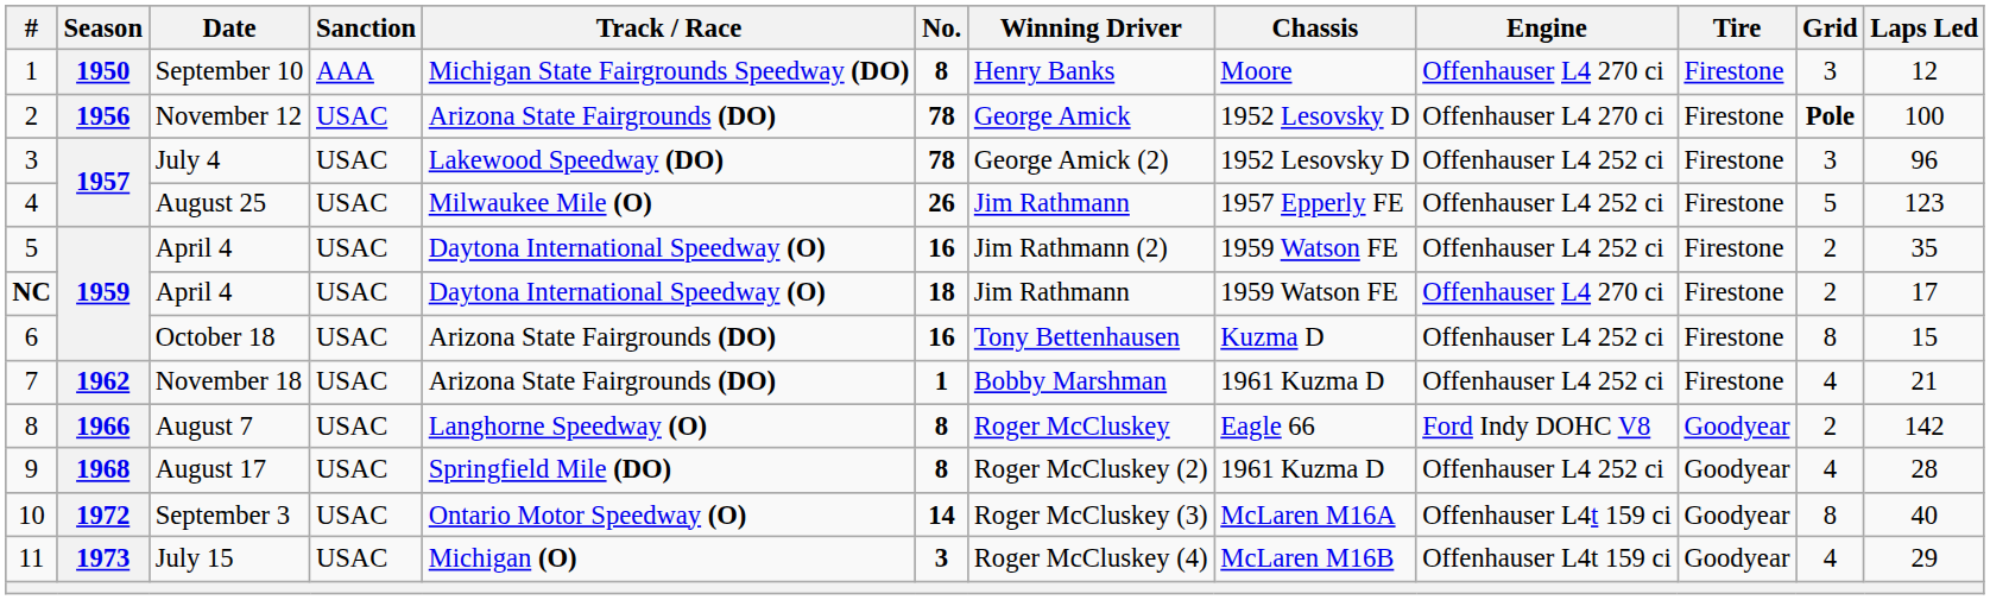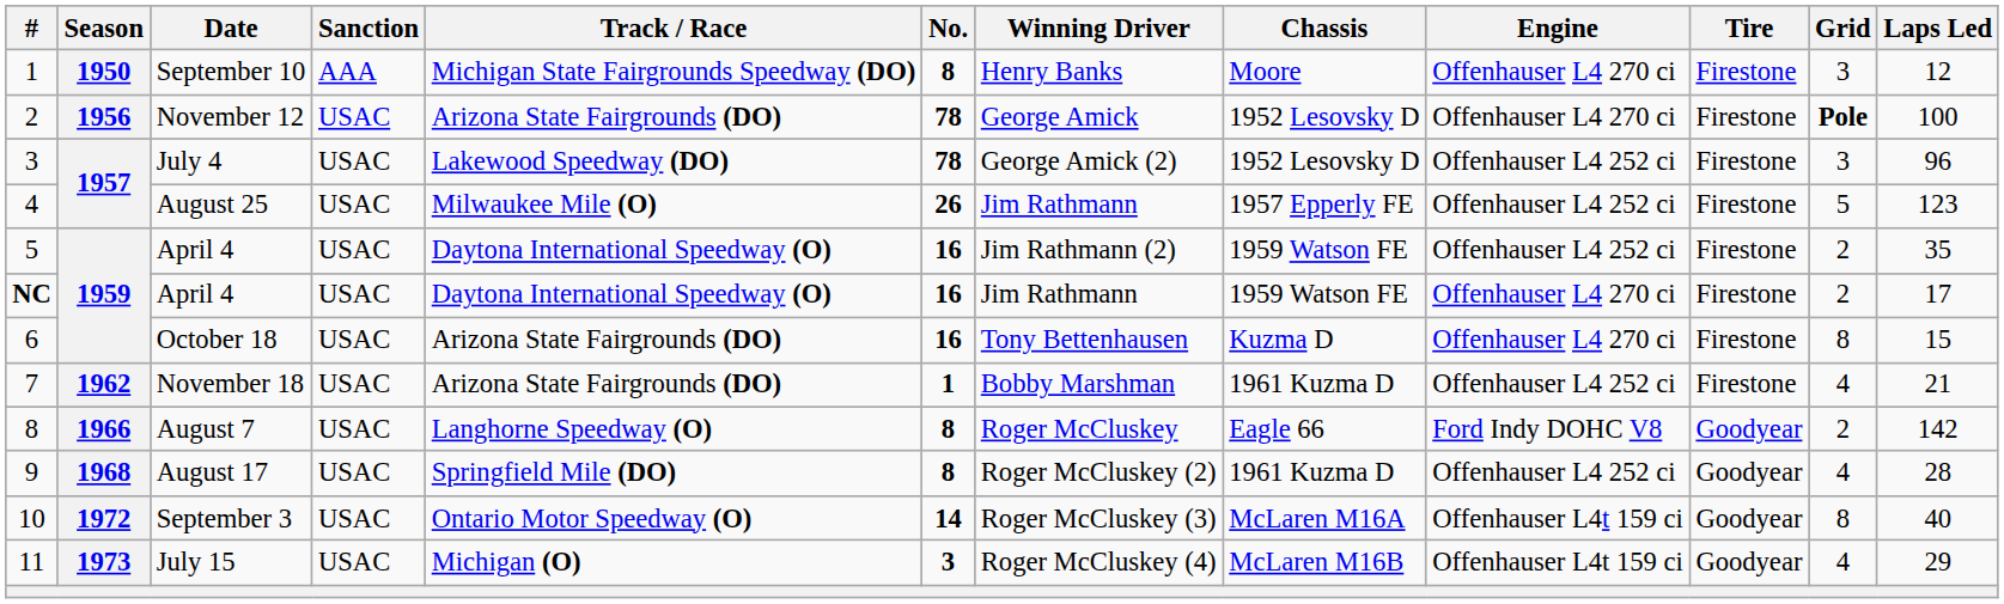 <table class="wikitable" style="font-size:85%;">
 <tr>
 <th>#</th>
 <th>Season</th>
 <th>Date</th>
 <th>Sanction</th>
 <th>Track / Race</th>
 <th>No.</th>
 <th>Winning Driver</th>
 <th>Chassis</th>
 <th>Engine</th>
 <th>Tire</th>
 <th>Grid</th>
 <th>Laps Led</th>
 </tr>
 <tr>
 <td align="center">1</td>
 <th><a href='#'>1950</a></th>
 <td>September 10</td>
 <td><a href='#'>AAA</a></td>
 <td><a href='#'>Michigan State Fairgrounds Speedway</a> <strong>(DO)</strong></td>
 <td align="center"><strong>8</strong></td>
 <td> <a href='#'>Henry Banks</a></td>
 <td><a href='#'>Moore</a></td>
 <td><a href='#'>Offenhauser</a> <a href='#'>L4</a> 270 ci</td>
 <td><a href='#'>Firestone</a></td>
 <td align="center">3</td>
 <td align="center">12</td>
 </tr>
 <tr>
 <td align="center">2</td>
 <th><a href='#'>1956</a></th>
 <td>November 12</td>
 <td><a href='#'>USAC</a></td>
 <td><a href='#'>Arizona State Fairgrounds</a> <strong>(DO)</strong></td>
 <td align="center"><strong>78</strong></td>
 <td> <a href='#'>George Amick</a></td>
 <td>1952 <a href='#'>Lesovsky</a> D</td>
 <td>Offenhauser L4 270 ci</td>
 <td>Firestone</td>
 <td align="center"><strong>Pole</strong></td>
 <td align="center">100</td>
 </tr>
 <tr>
 <td align="center">3</td>
 <th rowspan="2"><a href='#'>1957</a></th>
 <td>July 4</td>
 <td>USAC</td>
 <td><a href='#'>Lakewood Speedway</a> <strong>(DO)</strong></td>
 <td align="center"><strong>78</strong></td>
 <td> George Amick (2)</td>
 <td>1952 Lesovsky D</td>
 <td>Offenhauser L4 252 ci</td>
 <td>Firestone</td>
 <td align="center">3</td>
 <td align="center">96</td>
 </tr>
 <tr>
 <td align="center">4</td>
 <td>August 25</td>
 <td>USAC</td>
 <td><a href='#'>Milwaukee Mile</a> <strong>(O)</strong></td>
 <td align="center"><strong>26</strong></td>
 <td> <a href='#'>Jim Rathmann</a></td>
 <td>1957 <a href='#'>Epperly</a> FE</td>
 <td>Offenhauser L4 252 ci</td>
 <td>Firestone</td>
 <td align="center">5</td>
 <td align="center">123</td>
 </tr>
 <tr>
 <td align="center">5</td>
 <th rowspan="3"><a href='#'>1959</a></th>
 <td>April 4</td>
 <td>USAC</td>
 <td><a href='#'>Daytona International Speedway</a> <strong>(O)</strong></td>
 <td align="center"><strong>16</strong></td>
 <td> Jim Rathmann (2)</td>
 <td>1959 <a href='#'>Watson</a> FE</td>
 <td>Offenhauser L4 252 ci</td>
 <td>Firestone</td>
 <td align="center">2</td>
 <td align="center">35</td>
 </tr>
 <tr>
 <td align="center"><strong>NC</strong></td>
 <td>April 4</td>
 <td>USAC</td>
 <td><a href='#'>Daytona International Speedway</a> <strong>(O)</strong></td>
-<td align="center"><strong>18</strong></td>
+<td align="center"><strong>16</strong></td>
 <td> Jim Rathmann</td>
 <td>1959 Watson FE</td>
 <td><a href='#'>Offenhauser</a> <a href='#'>L4</a> 270 ci</td>
 <td>Firestone</td>
 <td align="center">2</td>
 <td align="center">17</td>
 </tr>
 <tr>
 <td align="center">6</td>
 <td>October 18</td>
 <td>USAC</td>
 <td>Arizona State Fairgrounds <strong>(DO)</strong></td>
 <td align="center"><strong>16</strong></td>
 <td> <a href='#'>Tony Bettenhausen</a></td>
 <td><a href='#'>Kuzma</a> D</td>
-<td>Offenhauser L4 252 ci</td>
+<td><a href='#'>Offenhauser</a> <a href='#'>L4</a> 270 ci</td>
 <td>Firestone</td>
 <td align="center">8</td>
 <td align="center">15</td>
 </tr>
 <tr>
 <td align="center">7</td>
 <th><a href='#'>1962</a></th>
 <td>November 18</td>
 <td>USAC</td>
 <td>Arizona State Fairgrounds <strong>(DO)</strong></td>
 <td align="center"><strong>1</strong></td>
 <td> <a href='#'>Bobby Marshman</a></td>
 <td>1961 Kuzma D</td>
 <td>Offenhauser L4 252 ci</td>
 <td>Firestone</td>
 <td align="center">4</td>
 <td align="center">21</td>
 </tr>
 <tr>
 <td align="center">8</td>
 <th><a href='#'>1966</a></th>
 <td>August 7</td>
 <td>USAC</td>
 <td><a href='#'>Langhorne Speedway</a> <strong>(O)</strong></td>
 <td align="center"><strong>8</strong></td>
 <td> <a href='#'>Roger McCluskey</a></td>
 <td><a href='#'>Eagle</a> 66</td>
 <td><a href='#'>Ford</a> Indy DOHC <a href='#'>V8</a></td>
 <td><a href='#'>Goodyear</a></td>
 <td align="center">2</td>
 <td align="center">142</td>
 </tr>
 <tr>
 <td align="center">9</td>
 <th><a href='#'>1968</a></th>
 <td>August 17</td>
 <td>USAC</td>
 <td><a href='#'>Springfield Mile</a> <strong>(DO)</strong></td>
 <td align="center"><strong>8</strong></td>
 <td> Roger McCluskey (2)</td>
 <td>1961 Kuzma D</td>
 <td>Offenhauser L4 252 ci</td>
 <td>Goodyear</td>
 <td align="center">4</td>
 <td align="center">28</td>
 </tr>
 <tr>
 <td align="center">10</td>
 <th><a href='#'>1972</a></th>
 <td>September 3</td>
 <td>USAC</td>
 <td><a href='#'>Ontario Motor Speedway</a> <strong>(O)</strong></td>
 <td align="center"><strong>14</strong></td>
 <td> Roger McCluskey (3)</td>
 <td><a href='#'>McLaren M16A</a></td>
 <td>Offenhauser L4<a href='#'>t</a> 159 ci</td>
 <td>Goodyear</td>
 <td align="center">8</td>
 <td align="center">40</td>
 </tr>
 <tr>
 <td align="center">11</td>
 <th><a href='#'>1973</a></th>
 <td>July 15</td>
 <td>USAC</td>
 <td><a href='#'>Michigan</a> <strong>(O)</strong></td>
 <td align="center"><strong>3</strong></td>
 <td> Roger McCluskey (4)</td>
 <td><a href='#'>McLaren M16B</a></td>
 <td>Offenhauser L4t 159 ci</td>
 <td>Goodyear</td>
 <td align="center">4</td>
 <td align="center">29</td>
 </tr>
 <tr>
 <th colspan="12"></th>
 </tr>
 </table>
